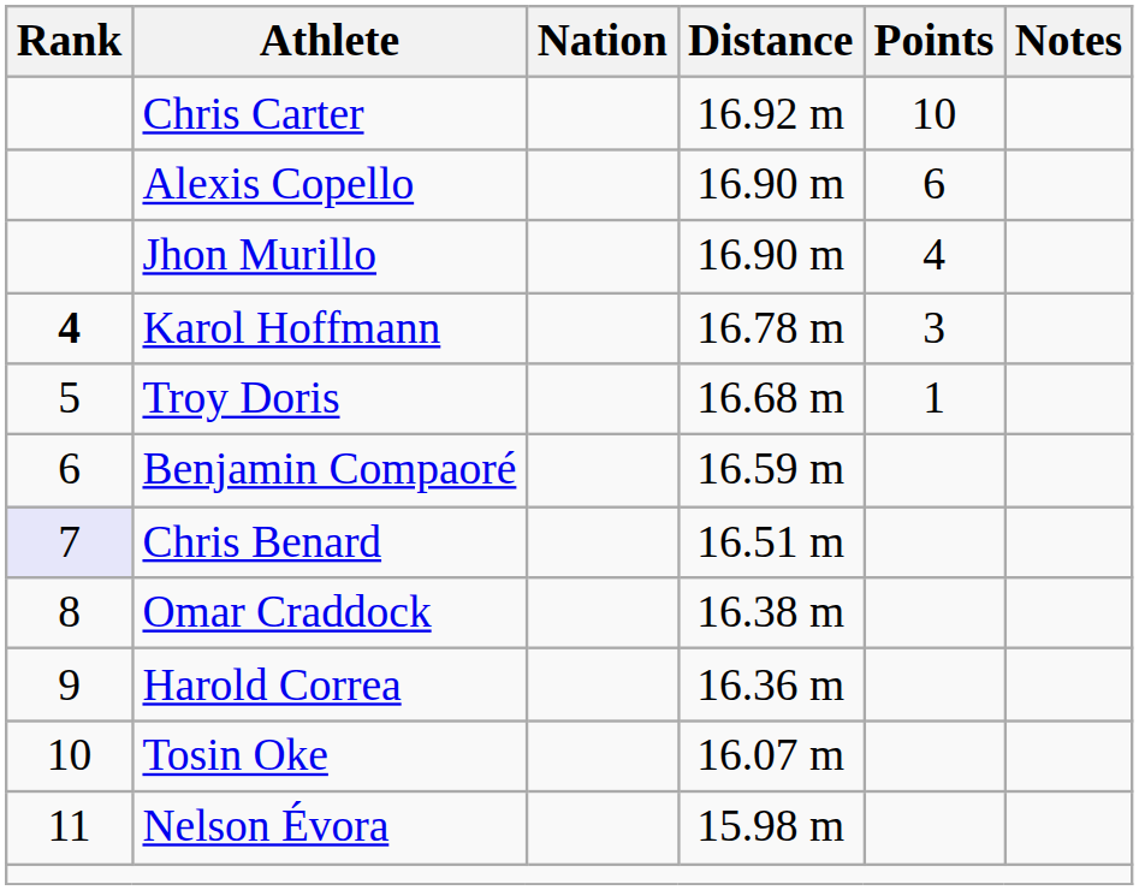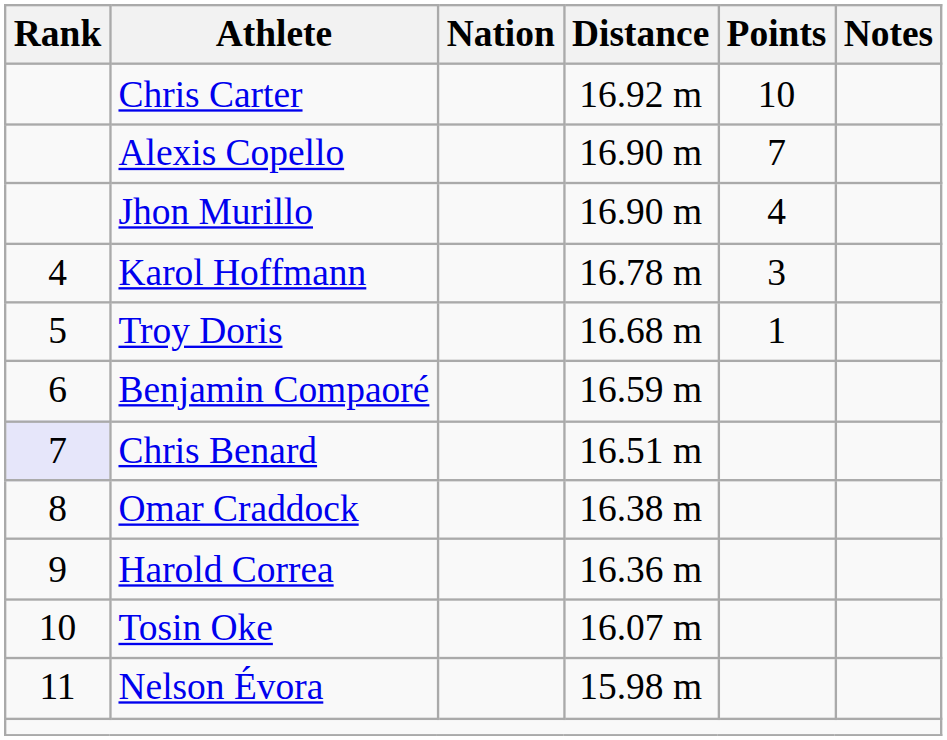 <table class="wikitable mw-datatable sortable" style="text-align:center;">
 <tr>
 <th>Rank</th>
 <th>Athlete</th>
 <th>Nation</th>
 <th>Distance</th>
 <th>Points</th>
 <th>Notes</th>
 </tr>
 <tr>
 <td></td>
 <td align=left><a href='#'>Chris Carter</a></td>
 <td align=left></td>
 <td>16.92 m </td>
 <td>10</td>
 <td></td>
 </tr>
 <tr>
 <td></td>
 <td align=left><a href='#'>Alexis Copello</a></td>
 <td align=left></td>
 <td>16.90 m </td>
-<td>6</td>
+<td>7</td>
 <td></td>
 </tr>
 <tr>
 <td></td>
 <td align=left><a href='#'>Jhon Murillo</a></td>
 <td align=left></td>
 <td>16.90 m </td>
 <td>4</td>
 <td></td>
 </tr>
 <tr>
-<td><strong>4</strong></td>
+<td>4</td>
 <td align=left><a href='#'>Karol Hoffmann</a></td>
 <td align=left></td>
 <td>16.78 m </td>
 <td>3</td>
 <td></td>
 </tr>
 <tr>
 <td>5</td>
 <td align=left><a href='#'>Troy Doris</a></td>
 <td align=left></td>
 <td>16.68 m </td>
 <td>1</td>
 <td></td>
 </tr>
 <tr>
 <td>6</td>
 <td align=left><a href='#'>Benjamin Compaoré</a></td>
 <td align=left></td>
 <td>16.59 m </td>
 <td></td>
 <td></td>
 </tr>
 <tr>
 <td style="background: lavender;">7</td>
 <td align=left><a href='#'>Chris Benard</a></td>
 <td align=left></td>
 <td>16.51 m </td>
 <td></td>
 <td></td>
 </tr>
 <tr>
 <td>8</td>
 <td align=left><a href='#'>Omar Craddock</a></td>
 <td align=left></td>
 <td>16.38 m </td>
 <td></td>
 <td></td>
 </tr>
 <tr>
 <td>9</td>
 <td align=left><a href='#'>Harold Correa</a></td>
 <td align=left></td>
 <td>16.36 m </td>
 <td></td>
 <td></td>
 </tr>
 <tr>
 <td>10</td>
 <td align=left><a href='#'>Tosin Oke</a></td>
 <td align=left></td>
 <td>16.07 m </td>
 <td></td>
 <td></td>
 </tr>
 <tr>
 <td>11</td>
 <td align=left><a href='#'>Nelson Évora</a></td>
 <td align=left></td>
 <td>15.98 m </td>
 <td></td>
 <td></td>
 </tr>
 <tr class="sortbottom">
 <td colspan=6></td>
 </tr>
 </table>
